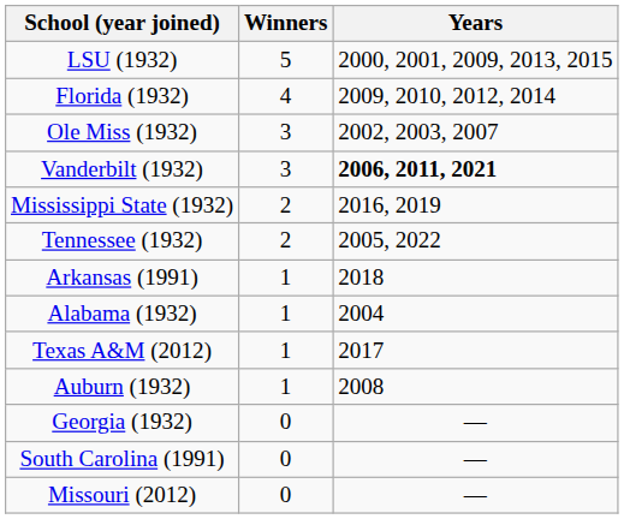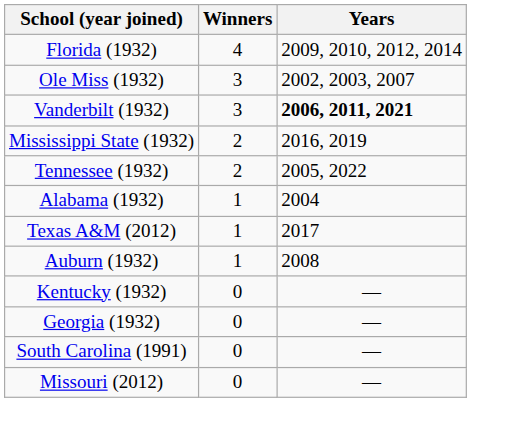 <table class="wikitable">
 <tr>
 <th>School (year joined)</th>
 <th>Winners</th>
 <th>Years</th>
-</tr>
-<tr>
-<td style="text-align:center;"><a href='#'>LSU</a> (1932)</td>
-<td style="text-align:center;">5</td>
-<td>2000, 2001, 2009, 2013, 2015</td>
 </tr>
 <tr>
 <td style="text-align:center;"><a href='#'>Florida</a> (1932)</td>
 <td style="text-align:center;">4</td>
 <td>2009, 2010, 2012, 2014</td>
 </tr>
 <tr>
 <td style="text-align:center;"><a href='#'>Ole Miss</a> (1932)</td>
 <td style="text-align:center;">3</td>
 <td>2002, 2003, 2007</td>
 </tr>
 <tr>
 <td style="text-align:center;"><a href='#'>Vanderbilt</a> (1932)</td>
 <td style="text-align:center;">3</td>
 <td><strong>2006, 2011, 2021</strong></td>
 </tr>
 <tr>
 <td style="text-align:center;"><a href='#'>Mississippi State</a> (1932)</td>
 <td style="text-align:center;">2</td>
 <td>2016, 2019</td>
 </tr>
 <tr>
 <td style="text-align:center;"><a href='#'>Tennessee</a> (1932)</td>
 <td style="text-align:center;">2</td>
 <td>2005, 2022</td>
 </tr>
 <tr>
-<td style="text-align:center;"><a href='#'>Arkansas</a> (1991)</td>
-<td style="text-align:center;">1</td>
-<td>2018</td>
-</tr>
-<tr>
 <td style="text-align:center;"><a href='#'>Alabama</a> (1932)</td>
 <td style="text-align:center;">1</td>
 <td>2004</td>
 </tr>
 <tr>
 <td style="text-align:center;"><a href='#'>Texas A&M</a> (2012)</td>
 <td style="text-align:center;">1</td>
 <td>2017</td>
 </tr>
 <tr>
 <td style="text-align:center;"><a href='#'>Auburn</a> (1932)</td>
 <td style="text-align:center;">1</td>
 <td>2008</td>
+</tr>
+<tr>
+<td style="text-align:center;"><a href='#'>Kentucky</a> (1932)</td>
+<td style="text-align:center;">0</td>
+<td style="text-align:center;">—</td>
 </tr>
 <tr>
 <td style="text-align:center;"><a href='#'>Georgia</a> (1932)</td>
 <td style="text-align:center;">0</td>
 <td style="text-align:center;">—</td>
 </tr>
 <tr>
 <td style="text-align:center;"><a href='#'>South Carolina</a> (1991)</td>
 <td style="text-align:center;">0</td>
 <td style="text-align:center;">—</td>
 </tr>
 <tr>
 <td style="text-align:center;"><a href='#'>Missouri</a> (2012)</td>
 <td style="text-align:center;">0</td>
 <td style="text-align:center;">—</td>
 </tr>
 </table>
